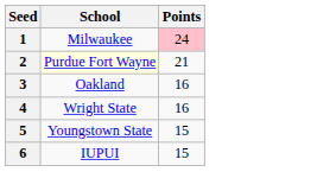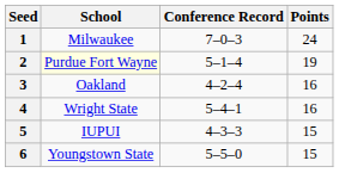 <table class="wikitable" style="text-align:center">
 <tr>
 <th>Seed</th>
 <th>School</th>
+<th>Conference Record</th>
 <th>Points</th>
 </tr>
 <tr>
 <th>1</th>
 <td><a href='#'>Milwaukee</a></td>
-<td style="background: pink;">24</td>
+<td>7–0–3</td>
+<td>24</td>
 </tr>
 <tr>
 <th>2</th>
 <td style="background: lightyellow;"><a href='#'>Purdue Fort Wayne</a></td>
-<td>21</td>
+<td>5–1–4</td>
+<td>19</td>
 </tr>
 <tr>
 <th>3</th>
 <td><a href='#'>Oakland</a></td>
+<td>4–2–4</td>
 <td>16</td>
 </tr>
 <tr>
 <th>4</th>
 <td><a href='#'>Wright State</a></td>
+<td>5–4–1</td>
 <td>16</td>
 </tr>
 <tr>
 <th>5</th>
-<td><a href='#'>Youngstown State</a></td>
+<td><a href='#'>IUPUI</a></td>
+<td>4–3–3</td>
 <td>15</td>
 </tr>
 <tr>
 <th>6</th>
-<td><a href='#'>IUPUI</a></td>
+<td><a href='#'>Youngstown State</a></td>
+<td>5–5–0</td>
 <td>15</td>
 </tr>
 </table>
